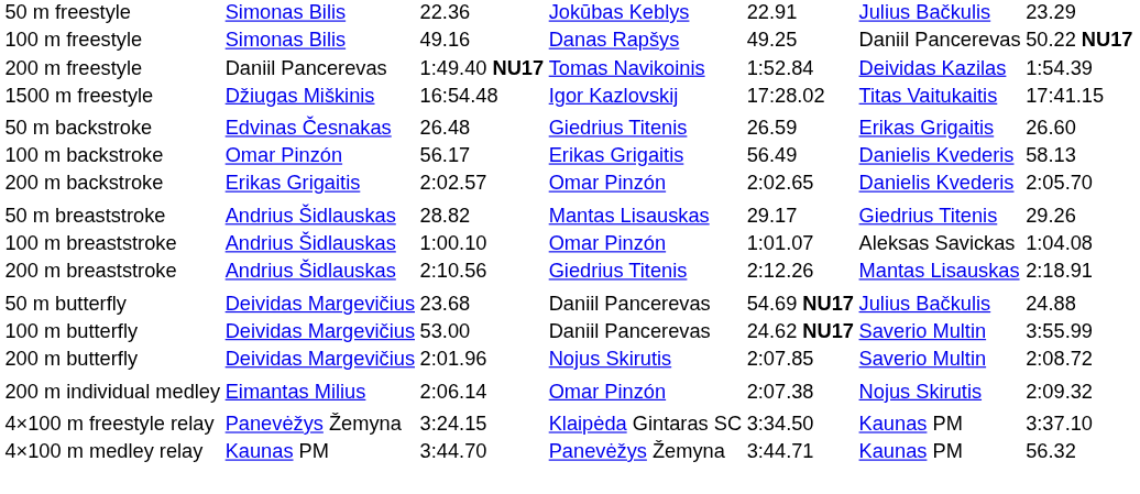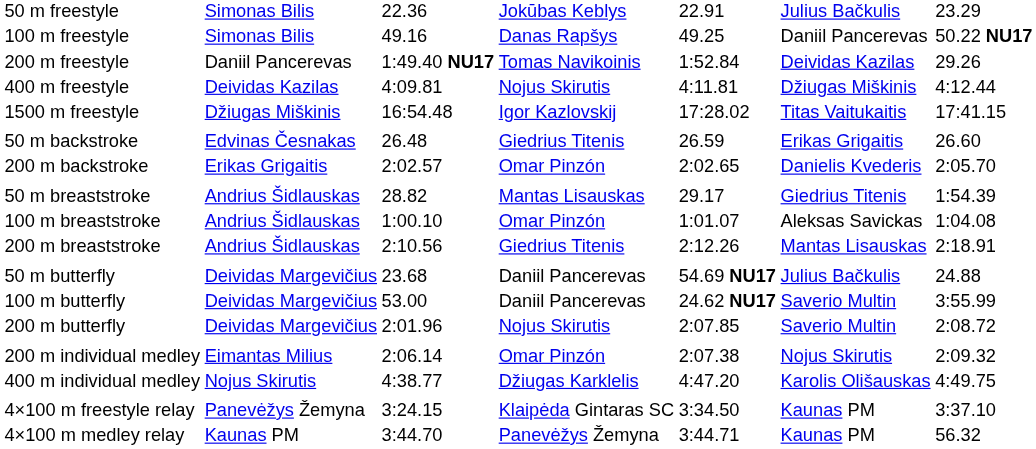 <table>
 <tr>
 <td>50 m freestyle</td>
 <td><a href='#'>Simonas Bilis</a></td>
 <td>22.36</td>
 <td><a href='#'>Jokūbas Keblys</a></td>
 <td>22.91</td>
 <td><a href='#'>Julius Bačkulis</a></td>
 <td>23.29</td>
 </tr>
 <tr>
 <td>100 m freestyle</td>
 <td><a href='#'>Simonas Bilis</a></td>
 <td>49.16</td>
 <td><a href='#'>Danas Rapšys</a></td>
 <td>49.25</td>
 <td>Daniil Pancerevas</td>
 <td>50.22 <strong>NU17</strong></td>
 </tr>
 <tr>
 <td>200 m freestyle</td>
 <td>Daniil Pancerevas</td>
 <td>1:49.40 <strong>NU17</strong></td>
 <td><a href='#'>Tomas Navikoinis</a></td>
 <td>1:52.84</td>
 <td><a href='#'>Deividas Kazilas</a></td>
-<td>1:54.39</td>
+<td>29.26</td>
+</tr>
+<tr>
+<td>400 m freestyle</td>
+<td><a href='#'>Deividas Kazilas</a></td>
+<td>4:09.81</td>
+<td><a href='#'>Nojus Skirutis</a></td>
+<td>4:11.81</td>
+<td><a href='#'>Džiugas Miškinis</a></td>
+<td>4:12.44</td>
 </tr>
 <tr>
 <td>1500 m freestyle</td>
 <td><a href='#'>Džiugas Miškinis</a></td>
 <td>16:54.48</td>
 <td><a href='#'>Igor Kazlovskij</a></td>
 <td>17:28.02</td>
 <td><a href='#'>Titas Vaitukaitis</a></td>
 <td>17:41.15</td>
 </tr>
 <tr>
 <td></td>
 <td></td>
 <td></td>
 <td></td>
 <td></td>
 <td></td>
 <td></td>
 </tr>
 <tr>
 <td>50 m backstroke</td>
 <td><a href='#'>Edvinas Česnakas</a></td>
 <td>26.48</td>
 <td><a href='#'>Giedrius Titenis</a></td>
 <td>26.59</td>
 <td><a href='#'>Erikas Grigaitis</a></td>
 <td>26.60</td>
 </tr>
 <tr>
-<td>100 m backstroke</td>
-<td><a href='#'>Omar Pinzón</a></td>
-<td>56.17</td>
-<td><a href='#'>Erikas Grigaitis</a></td>
-<td>56.49</td>
-<td><a href='#'>Danielis Kvederis</a></td>
-<td>58.13</td>
-</tr>
-<tr>
 <td>200 m backstroke</td>
 <td><a href='#'>Erikas Grigaitis</a></td>
 <td>2:02.57</td>
 <td><a href='#'>Omar Pinzón</a></td>
 <td>2:02.65</td>
 <td><a href='#'>Danielis Kvederis</a></td>
 <td>2:05.70</td>
 </tr>
 <tr>
 <td></td>
 <td></td>
 <td></td>
 <td></td>
 <td></td>
 <td></td>
 <td></td>
 </tr>
 <tr>
 <td>50 m breaststroke</td>
 <td><a href='#'>Andrius Šidlauskas</a></td>
 <td>28.82</td>
 <td><a href='#'>Mantas Lisauskas</a></td>
 <td>29.17</td>
 <td><a href='#'>Giedrius Titenis</a></td>
-<td>29.26</td>
+<td>1:54.39</td>
 </tr>
 <tr>
 <td>100 m breaststroke</td>
 <td><a href='#'>Andrius Šidlauskas</a></td>
 <td>1:00.10</td>
 <td><a href='#'>Omar Pinzón</a></td>
 <td>1:01.07</td>
 <td>Aleksas Savickas</td>
 <td>1:04.08</td>
 </tr>
 <tr>
 <td>200 m breaststroke</td>
 <td><a href='#'>Andrius Šidlauskas</a></td>
 <td>2:10.56</td>
 <td><a href='#'>Giedrius Titenis</a></td>
 <td>2:12.26</td>
 <td><a href='#'>Mantas Lisauskas</a></td>
 <td>2:18.91</td>
 </tr>
 <tr>
 <td></td>
 <td></td>
 <td></td>
 <td></td>
 <td></td>
 <td></td>
 <td></td>
 </tr>
 <tr>
 <td>50 m butterfly</td>
 <td><a href='#'>Deividas Margevičius</a></td>
 <td>23.68</td>
 <td>Daniil Pancerevas</td>
 <td>54.69 <strong>NU17</strong></td>
 <td><a href='#'>Julius Bačkulis</a></td>
 <td>24.88</td>
 </tr>
 <tr>
 <td>100 m butterfly</td>
 <td><a href='#'>Deividas Margevičius</a></td>
 <td>53.00</td>
 <td>Daniil Pancerevas</td>
 <td>24.62 <strong>NU17</strong></td>
 <td><a href='#'>Saverio Multin</a></td>
 <td>3:55.99</td>
 </tr>
 <tr>
 <td>200 m butterfly</td>
 <td><a href='#'>Deividas Margevičius</a></td>
 <td>2:01.96</td>
 <td><a href='#'>Nojus Skirutis</a></td>
 <td>2:07.85</td>
 <td><a href='#'>Saverio Multin</a></td>
 <td>2:08.72</td>
 </tr>
 <tr>
 <td></td>
 <td></td>
 <td></td>
 <td></td>
 <td></td>
 <td></td>
 <td></td>
 </tr>
 <tr>
 <td>200 m individual medley</td>
 <td><a href='#'>Eimantas Milius</a></td>
 <td>2:06.14</td>
 <td><a href='#'>Omar Pinzón</a></td>
 <td>2:07.38</td>
 <td><a href='#'>Nojus Skirutis</a></td>
 <td>2:09.32</td>
 </tr>
 <tr>
+<td>400 m individual medley</td>
+<td><a href='#'>Nojus Skirutis</a></td>
+<td>4:38.77</td>
+<td><a href='#'>Džiugas Karklelis</a></td>
+<td>4:47.20</td>
+<td><a href='#'>Karolis Olišauskas</a></td>
+<td>4:49.75</td>
+</tr>
+<tr>
 <td></td>
 <td></td>
 <td></td>
 <td></td>
 <td></td>
 <td></td>
 <td></td>
 </tr>
 <tr>
 <td>4×100 m freestyle relay</td>
 <td><a href='#'>Panevėžys</a> Žemyna</td>
 <td>3:24.15</td>
 <td><a href='#'>Klaipėda</a> Gintaras SC</td>
 <td>3:34.50</td>
 <td><a href='#'>Kaunas</a> PM</td>
 <td>3:37.10</td>
 </tr>
 <tr>
 <td>4×100 m medley relay</td>
 <td><a href='#'>Kaunas</a> PM</td>
 <td>3:44.70</td>
 <td><a href='#'>Panevėžys</a> Žemyna</td>
 <td>3:44.71</td>
 <td><a href='#'>Kaunas</a> PM</td>
 <td>56.32</td>
 </tr>
 <tr>
 </tr>
 </table>
